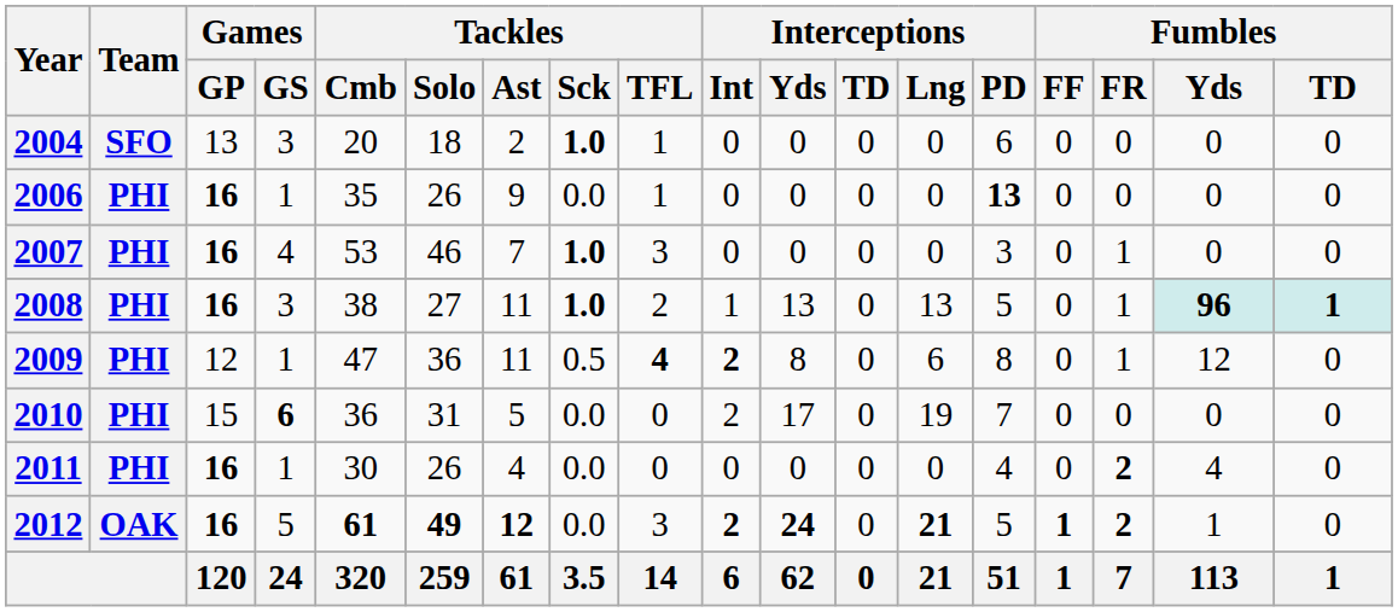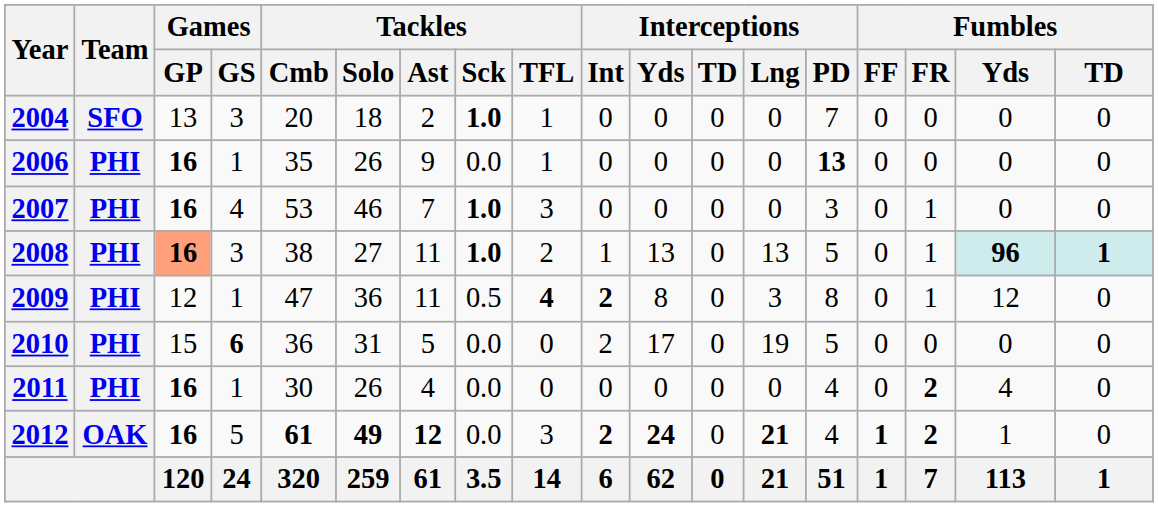 <table class="wikitable" style="text-align:center">
 <tr>
 <th rowspan="2">Year</th>
 <th rowspan="2">Team</th>
 <th colspan="2">Games</th>
 <th colspan="5">Tackles</th>
 <th colspan="5">Interceptions</th>
 <th colspan="4">Fumbles</th>
 </tr>
 <tr>
 <th>GP</th>
 <th>GS</th>
 <th>Cmb</th>
 <th>Solo</th>
 <th>Ast</th>
 <th>Sck</th>
 <th>TFL</th>
 <th>Int</th>
 <th>Yds</th>
 <th>TD</th>
 <th>Lng</th>
 <th>PD</th>
 <th>FF</th>
 <th>FR</th>
 <th>Yds</th>
 <th>TD</th>
 </tr>
 <tr>
 <th><a href='#'>2004</a></th>
 <th><a href='#'>SFO</a></th>
 <td>13</td>
 <td>3</td>
 <td>20</td>
 <td>18</td>
 <td>2</td>
 <td><strong>1.0</strong></td>
 <td>1</td>
 <td>0</td>
 <td>0</td>
 <td>0</td>
 <td>0</td>
-<td>6</td>
+<td>7</td>
 <td>0</td>
 <td>0</td>
 <td>0</td>
 <td>0</td>
 </tr>
 <tr>
 <th><a href='#'>2006</a></th>
 <th><a href='#'>PHI</a></th>
 <td><strong>16</strong></td>
 <td>1</td>
 <td>35</td>
 <td>26</td>
 <td>9</td>
 <td>0.0</td>
 <td>1</td>
 <td>0</td>
 <td>0</td>
 <td>0</td>
 <td>0</td>
 <td><strong>13</strong></td>
 <td>0</td>
 <td>0</td>
 <td>0</td>
 <td>0</td>
 </tr>
 <tr>
 <th><a href='#'>2007</a></th>
 <th><a href='#'>PHI</a></th>
 <td><strong>16</strong></td>
 <td>4</td>
 <td>53</td>
 <td>46</td>
 <td>7</td>
 <td><strong>1.0</strong></td>
 <td>3</td>
 <td>0</td>
 <td>0</td>
 <td>0</td>
 <td>0</td>
 <td>3</td>
 <td>0</td>
 <td>1</td>
 <td>0</td>
 <td>0</td>
 </tr>
 <tr>
 <th><a href='#'>2008</a></th>
 <th><a href='#'>PHI</a></th>
-<td><strong>16</strong></td>
+<td style="background: lightsalmon;"><strong>16</strong></td>
 <td>3</td>
 <td>38</td>
 <td>27</td>
 <td>11</td>
 <td><strong>1.0</strong></td>
 <td>2</td>
 <td>1</td>
 <td>13</td>
 <td>0</td>
 <td>13</td>
 <td>5</td>
 <td>0</td>
 <td>1</td>
 <td style="background:#cfecec; width:3em;"><strong>96</strong></td>
 <td style="background:#cfecec; width:3em;"><strong>1</strong></td>
 </tr>
 <tr>
 <th><a href='#'>2009</a></th>
 <th><a href='#'>PHI</a></th>
 <td>12</td>
 <td>1</td>
 <td>47</td>
 <td>36</td>
 <td>11</td>
 <td>0.5</td>
 <td><strong>4</strong></td>
 <td><strong>2</strong></td>
 <td>8</td>
 <td>0</td>
-<td>6</td>
+<td>3</td>
 <td>8</td>
 <td>0</td>
 <td>1</td>
 <td>12</td>
 <td>0</td>
 </tr>
 <tr>
 <th><a href='#'>2010</a></th>
 <th><a href='#'>PHI</a></th>
 <td>15</td>
 <td><strong>6</strong></td>
 <td>36</td>
 <td>31</td>
 <td>5</td>
 <td>0.0</td>
 <td>0</td>
 <td>2</td>
 <td>17</td>
 <td>0</td>
 <td>19</td>
-<td>7</td>
+<td>5</td>
 <td>0</td>
 <td>0</td>
 <td>0</td>
 <td>0</td>
 </tr>
 <tr>
 <th><a href='#'>2011</a></th>
 <th><a href='#'>PHI</a></th>
 <td><strong>16</strong></td>
 <td>1</td>
 <td>30</td>
 <td>26</td>
 <td>4</td>
 <td>0.0</td>
 <td>0</td>
 <td>0</td>
 <td>0</td>
 <td>0</td>
 <td>0</td>
 <td>4</td>
 <td>0</td>
 <td><strong>2</strong></td>
 <td>4</td>
 <td>0</td>
 </tr>
 <tr>
 <th><a href='#'>2012</a></th>
 <th><a href='#'>OAK</a></th>
 <td><strong>16</strong></td>
 <td>5</td>
 <td><strong>61</strong></td>
 <td><strong>49</strong></td>
 <td><strong>12</strong></td>
 <td>0.0</td>
 <td>3</td>
 <td><strong>2</strong></td>
 <td><strong>24</strong></td>
 <td>0</td>
 <td><strong>21</strong></td>
-<td>5</td>
+<td>4</td>
 <td><strong>1</strong></td>
 <td><strong>2</strong></td>
 <td>1</td>
 <td>0</td>
 </tr>
 <tr>
 <th colspan="2"></th>
 <th>120</th>
 <th>24</th>
 <th>320</th>
 <th>259</th>
 <th>61</th>
 <th>3.5</th>
 <th>14</th>
 <th>6</th>
 <th>62</th>
 <th>0</th>
 <th>21</th>
 <th>51</th>
 <th>1</th>
 <th>7</th>
 <th>113</th>
 <th>1</th>
 </tr>
 </table>
